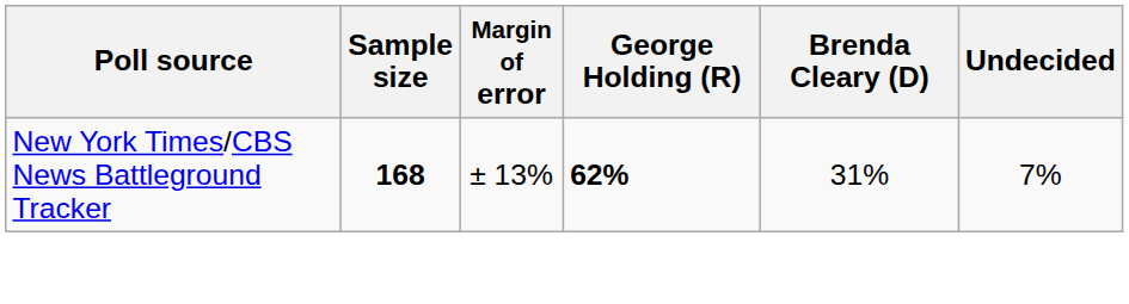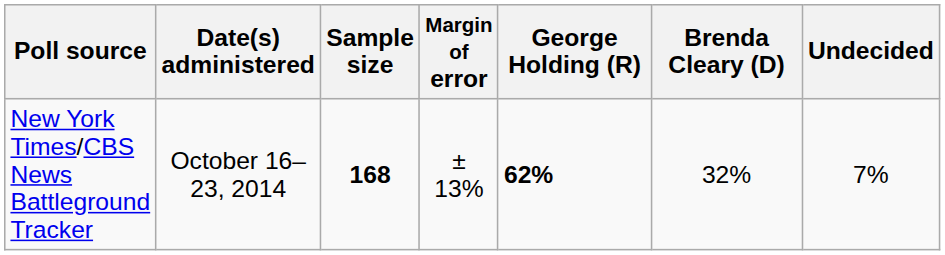 <table class="wikitable">
 <tr>
 <th>Poll source</th>
+<th>Date(s)<br>administered</th>
 <th>Sample<br>size</th>
 <th><small>Margin of</small><br>error</th>
 <th style="width:100px;">George<br>Holding (R)</th>
 <th style="width:100px;">Brenda<br>Cleary (D)</th>
 <th>Undecided</th>
 </tr>
 <tr>
 <td><a href='#'>New York Times</a>/<a href='#'>CBS News Battleground Tracker</a></td>
+<td align=center>October 16–23, 2014</td>
 <td align=center><strong>168</strong></td>
 <td align=center>± 13%</td>
 <td><strong>62%</strong></td>
-<td align=center>31%</td>
+<td align=center>32%</td>
 <td align=center>7%</td>
 </tr>
 </table>
